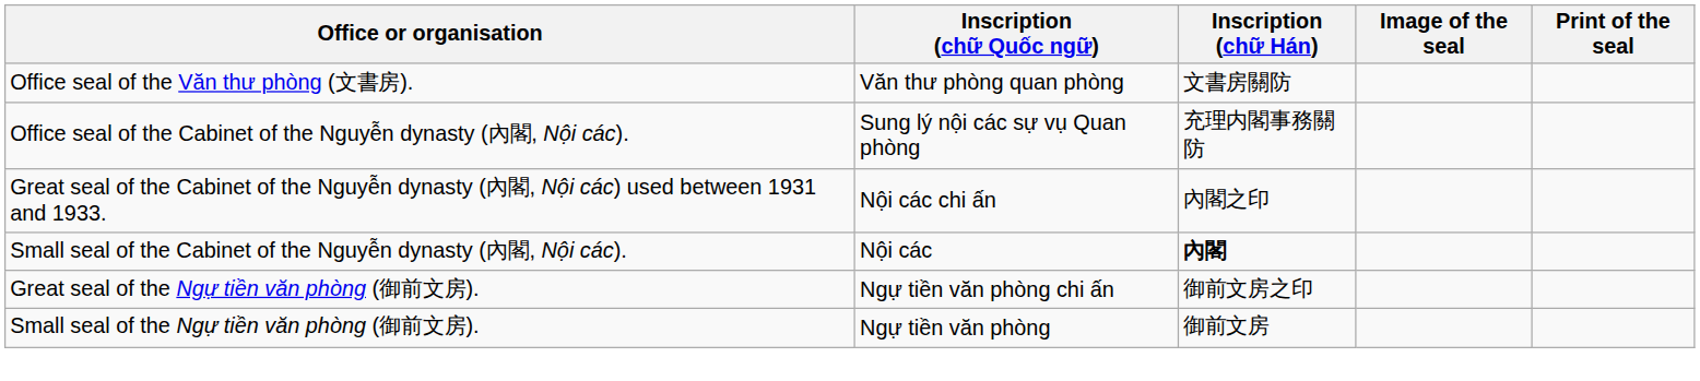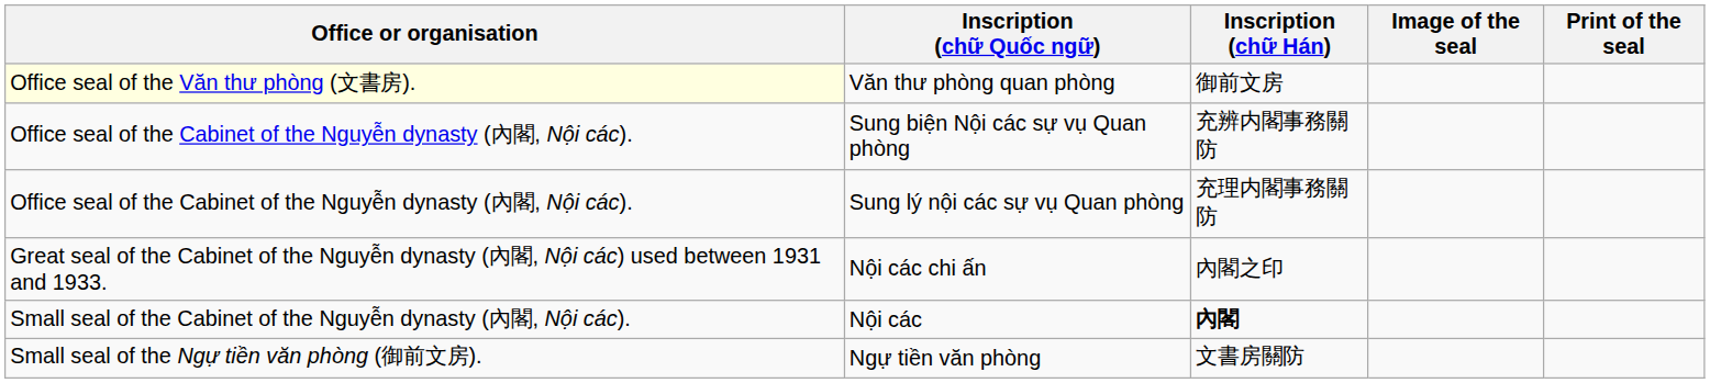 <table class="wikitable">
 <tr>
 <th>Office or organisation</th>
 <th>Inscription<br>(<a href='#'>chữ Quốc ngữ</a>)</th>
 <th>Inscription<br>(<a href='#'>chữ Hán</a>)</th>
 <th>Image of the seal</th>
 <th>Print of the seal</th>
 </tr>
 <tr>
-<td>Office seal of the <a href='#'>Văn thư phòng</a> (文書房).</td>
+<td style="background: lightyellow;">Office seal of the <a href='#'>Văn thư phòng</a> (文書房).</td>
 <td>Văn thư phòng quan phòng</td>
-<td>文書房關防</td>
+<td>御前文房</td>
+<td></td>
+<td></td>
+</tr>
+<tr>
+<td>Office seal of the <a href='#'>Cabinet of the Nguyễn dynasty</a> (內閣, <em>Nội các</em>).</td>
+<td>Sung biện Nội các sự vụ Quan phòng</td>
+<td>充辨内閣事務關防</td>
 <td></td>
 <td></td>
 </tr>
 <tr>
 <td>Office seal of the Cabinet of the Nguyễn dynasty (內閣, <em>Nội các</em>).</td>
 <td>Sung lý nội các sự vụ Quan phòng</td>
 <td>充理内閣事務關防</td>
 <td></td>
 <td></td>
 </tr>
 <tr>
 <td>Great seal of the Cabinet of the Nguyễn dynasty (內閣, <em>Nội các</em>) used between 1931 and 1933.</td>
 <td>Nội các chi ấn</td>
 <td>內閣之印</td>
 <td></td>
 <td></td>
 </tr>
 <tr>
 <td>Small seal of the Cabinet of the Nguyễn dynasty (內閣, <em>Nội các</em>).</td>
 <td>Nội các</td>
 <td><strong>內閣</strong></td>
 <td></td>
 <td></td>
 </tr>
 <tr>
-<td>Great seal of the <em><a href='#'>Ngự tiền văn phòng</a></em> (御前文房).</td>
-<td>Ngự tiền văn phòng chi ấn</td>
-<td>御前文房之印</td>
-<td></td>
-<td></td>
-</tr>
-<tr>
 <td>Small seal of the <em>Ngự tiền văn phòng</em> (御前文房).</td>
 <td>Ngự tiền văn phòng</td>
-<td>御前文房</td>
+<td>文書房關防</td>
 <td></td>
 <td></td>
 </tr>
 </table>
